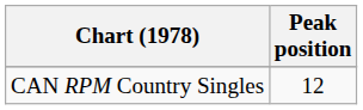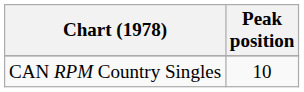 <table class="wikitable sortable">
 <tr>
 <th align="left">Chart (1978)</th>
 <th align="center">Peak<br>position</th>
 </tr>
 <tr>
 </tr>
 <tr>
 <td align="left">CAN <em>RPM</em> Country Singles</td>
-<td align="center">12</td>
+<td align="center">10</td>
 </tr>
 </table>
